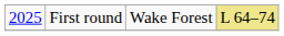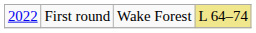 <table class="wikitable" style="text-align:center">
 <tr>
 </tr>
 <tr>
-<td><a href='#'>2025</a></td>
+<td><a href='#'>2022</a></td>
 <td>First round</td>
 <td>Wake Forest</td>
 <td style="background: khaki;">L 64–74</td>
 </tr>
 <tr>
 </tr>
 </table>
